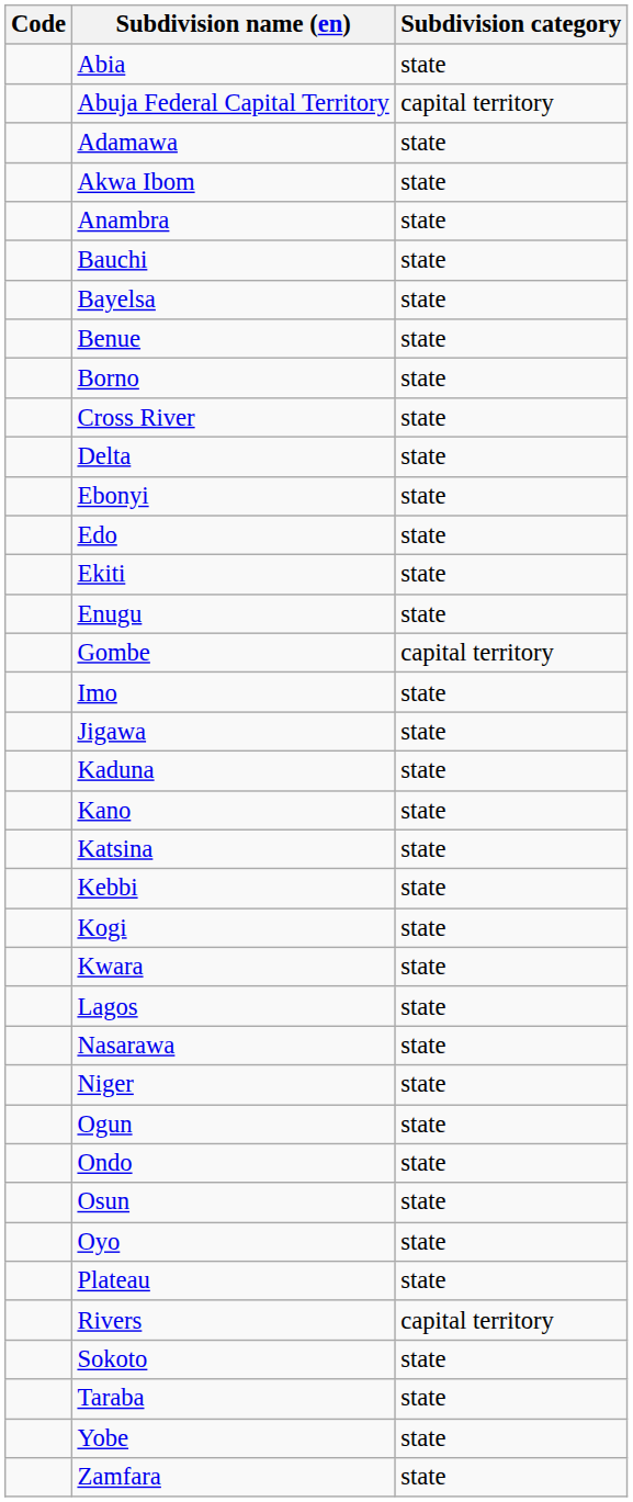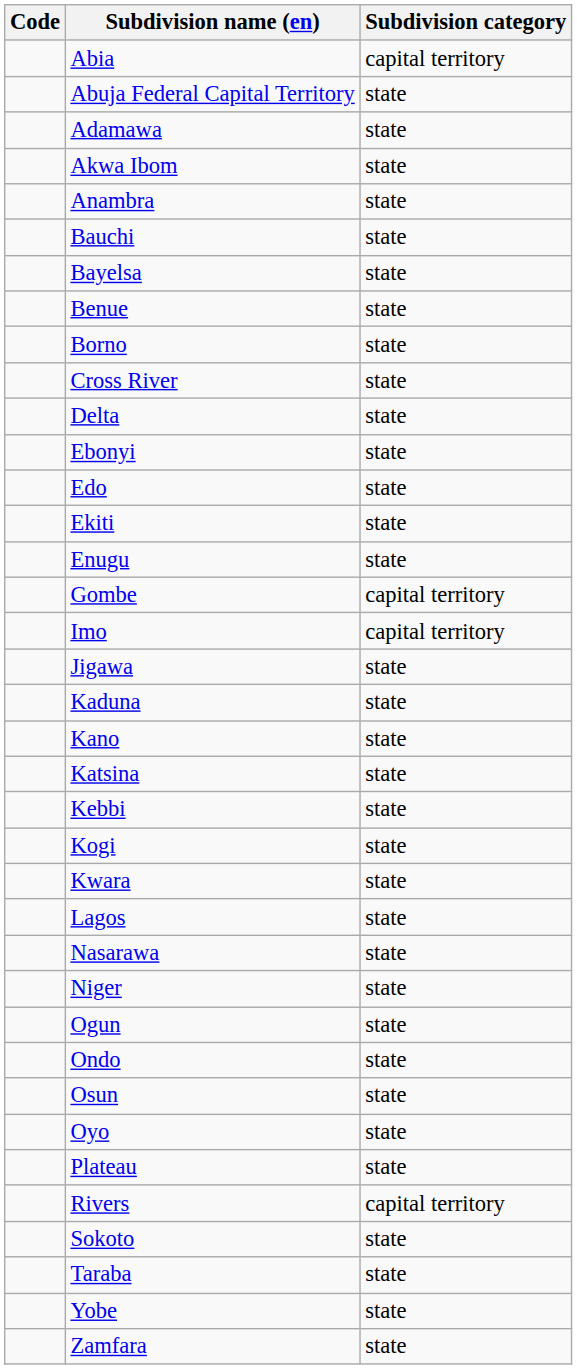 <table class="wikitable sortable">
 <tr>
 <th>Code</th>
 <th>Subdivision name (<a href='#'>en</a>)</th>
 <th>Subdivision category</th>
 </tr>
 <tr>
 <td></td>
 <td><a href='#'>Abia</a></td>
-<td>state</td>
+<td>capital territory</td>
 </tr>
 <tr>
 <td></td>
 <td><a href='#'>Abuja Federal Capital Territory</a></td>
-<td>capital territory</td>
+<td>state</td>
 </tr>
 <tr>
 <td></td>
 <td><a href='#'>Adamawa</a></td>
 <td>state</td>
 </tr>
 <tr>
 <td></td>
 <td><a href='#'>Akwa Ibom</a></td>
 <td>state</td>
 </tr>
 <tr>
 <td></td>
 <td><a href='#'>Anambra</a></td>
 <td>state</td>
 </tr>
 <tr>
 <td></td>
 <td><a href='#'>Bauchi</a></td>
 <td>state</td>
 </tr>
 <tr>
 <td></td>
 <td><a href='#'>Bayelsa</a></td>
 <td>state</td>
 </tr>
 <tr>
 <td></td>
 <td><a href='#'>Benue</a></td>
 <td>state</td>
 </tr>
 <tr>
 <td></td>
 <td><a href='#'>Borno</a></td>
 <td>state</td>
 </tr>
 <tr>
 <td></td>
 <td><a href='#'>Cross River</a></td>
 <td>state</td>
 </tr>
 <tr>
 <td></td>
 <td><a href='#'>Delta</a></td>
 <td>state</td>
 </tr>
 <tr>
 <td></td>
 <td><a href='#'>Ebonyi</a></td>
 <td>state</td>
 </tr>
 <tr>
 <td></td>
 <td><a href='#'>Edo</a></td>
 <td>state</td>
 </tr>
 <tr>
 <td></td>
 <td><a href='#'>Ekiti</a></td>
 <td>state</td>
 </tr>
 <tr>
 <td></td>
 <td><a href='#'>Enugu</a></td>
 <td>state</td>
 </tr>
 <tr>
 <td></td>
 <td><a href='#'>Gombe</a></td>
 <td>capital territory</td>
 </tr>
 <tr>
 <td></td>
 <td><a href='#'>Imo</a></td>
-<td>state</td>
+<td>capital territory</td>
 </tr>
 <tr>
 <td></td>
 <td><a href='#'>Jigawa</a></td>
 <td>state</td>
 </tr>
 <tr>
 <td></td>
 <td><a href='#'>Kaduna</a></td>
 <td>state</td>
 </tr>
 <tr>
 <td></td>
 <td><a href='#'>Kano</a></td>
 <td>state</td>
 </tr>
 <tr>
 <td></td>
 <td><a href='#'>Katsina</a></td>
 <td>state</td>
 </tr>
 <tr>
 <td></td>
 <td><a href='#'>Kebbi</a></td>
 <td>state</td>
 </tr>
 <tr>
 <td></td>
 <td><a href='#'>Kogi</a></td>
 <td>state</td>
 </tr>
 <tr>
 <td></td>
 <td><a href='#'>Kwara</a></td>
 <td>state</td>
 </tr>
 <tr>
 <td></td>
 <td><a href='#'>Lagos</a></td>
 <td>state</td>
 </tr>
 <tr>
 <td></td>
 <td><a href='#'>Nasarawa</a></td>
 <td>state</td>
 </tr>
 <tr>
 <td></td>
 <td><a href='#'>Niger</a></td>
 <td>state</td>
 </tr>
 <tr>
 <td></td>
 <td><a href='#'>Ogun</a></td>
 <td>state</td>
 </tr>
 <tr>
 <td></td>
 <td><a href='#'>Ondo</a></td>
 <td>state</td>
 </tr>
 <tr>
 <td></td>
 <td><a href='#'>Osun</a></td>
 <td>state</td>
 </tr>
 <tr>
 <td></td>
 <td><a href='#'>Oyo</a></td>
 <td>state</td>
 </tr>
 <tr>
 <td></td>
 <td><a href='#'>Plateau</a></td>
 <td>state</td>
 </tr>
 <tr>
 <td></td>
 <td><a href='#'>Rivers</a></td>
 <td>capital territory</td>
 </tr>
 <tr>
 <td></td>
 <td><a href='#'>Sokoto</a></td>
 <td>state</td>
 </tr>
 <tr>
 <td></td>
 <td><a href='#'>Taraba</a></td>
 <td>state</td>
 </tr>
 <tr>
 <td></td>
 <td><a href='#'>Yobe</a></td>
 <td>state</td>
 </tr>
 <tr>
 <td></td>
 <td><a href='#'>Zamfara</a></td>
 <td>state</td>
 </tr>
 </table>
